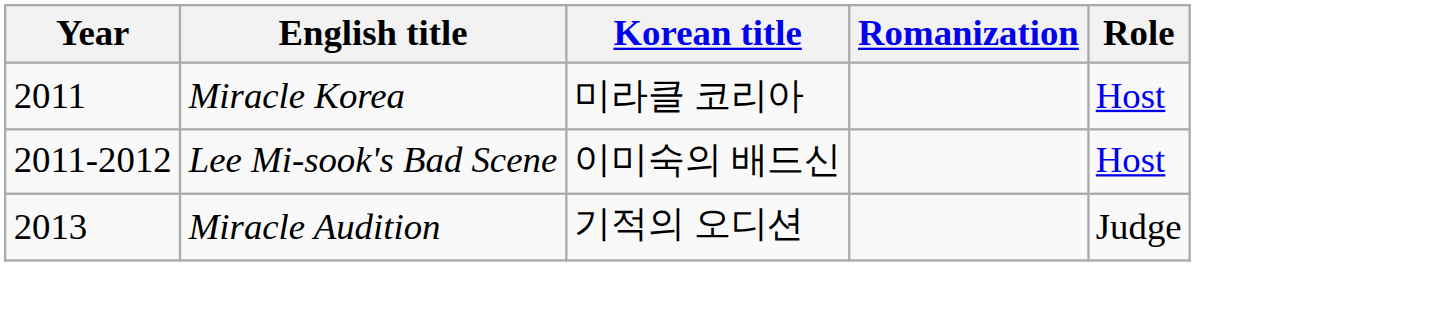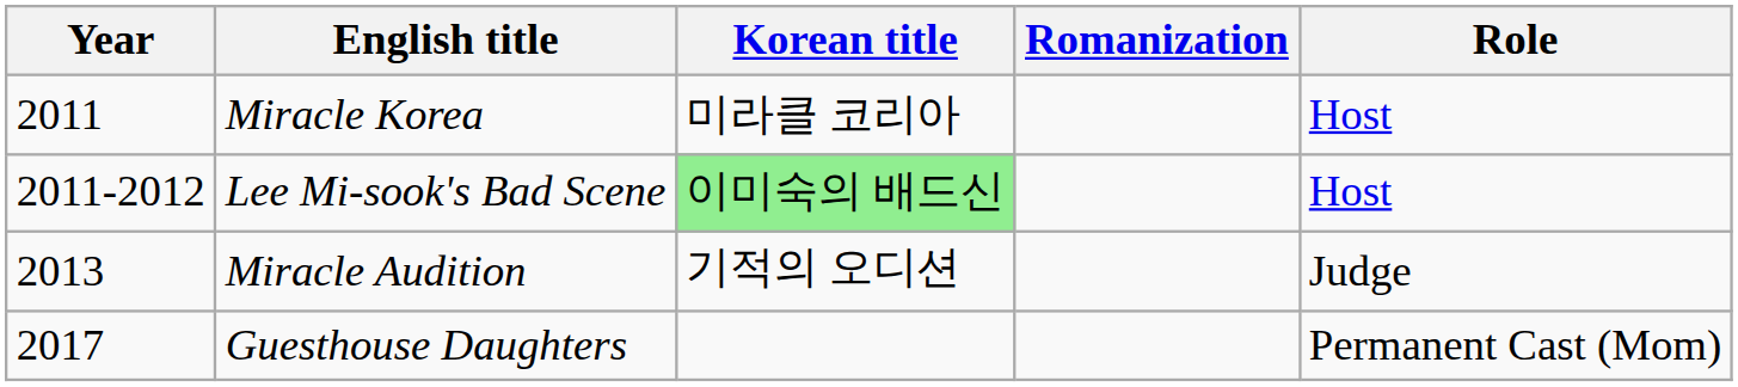 <table class="wikitable sortable">
 <tr>
 <th>Year</th>
 <th>English title</th>
 <th><a href='#'>Korean title</a></th>
 <th><a href='#'>Romanization</a></th>
 <th>Role</th>
 </tr>
 <tr>
 <td>2011</td>
 <td><em>Miracle Korea</em></td>
 <td>미라클 코리아</td>
 <td></td>
 <td><a href='#'>Host</a></td>
 </tr>
 <tr>
 <td>2011-2012</td>
 <td><em>Lee Mi-sook's Bad Scene</em></td>
-<td>이미숙의 배드신</td>
+<td style="background: lightgreen;">이미숙의 배드신</td>
 <td></td>
 <td><a href='#'>Host</a></td>
 </tr>
 <tr>
 <td>2013</td>
 <td><em>Miracle Audition</em></td>
 <td>기적의 오디션</td>
 <td></td>
 <td>Judge</td>
 </tr>
+<tr>
+<td>2017</td>
+<td><em>Guesthouse Daughters</em></td>
+<td></td>
+<td></td>
+<td>Permanent Cast (Mom)</td>
+</tr>
 </table>
